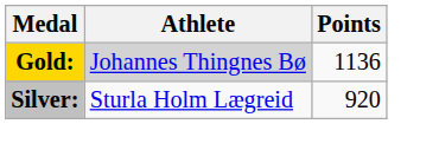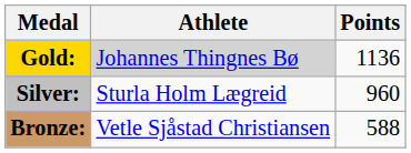 <table class="wikitable">
 <tr>
 <th>Medal</th>
 <th>Athlete</th>
 <th>Points</th>
 </tr>
 <tr>
 <td style="text-align:center;background-color:gold;"><strong>Gold:</strong></td>
 <td style="background: lightgrey;"> <a href='#'>Johannes Thingnes Bø</a></td>
 <td align="right">1136</td>
 </tr>
 <tr>
 <td style="text-align:center;background-color:silver;"><strong>Silver:</strong></td>
 <td> <a href='#'>Sturla Holm Lægreid</a></td>
-<td align="right">920</td>
+<td align="right">960</td>
+</tr>
+<tr>
+<td style="text-align:center;background-color:#CC9966;"><strong>Bronze:</strong></td>
+<td> <a href='#'>Vetle Sjåstad Christiansen</a></td>
+<td align="right">588</td>
 </tr>
 </table>
